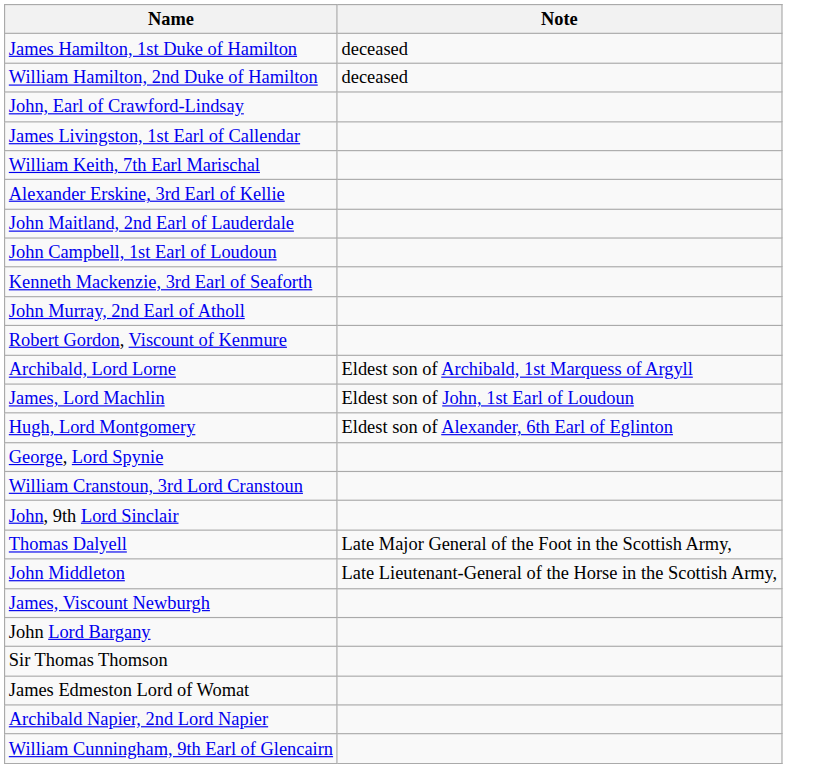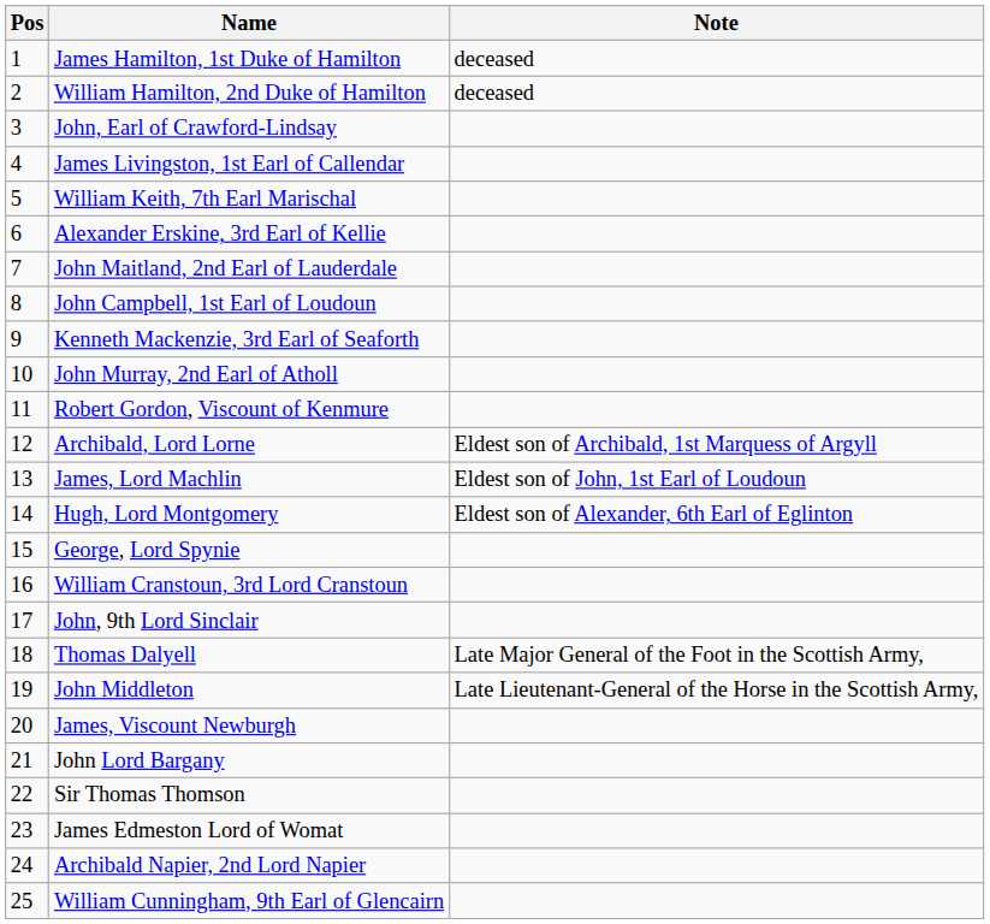 <table class="wikitable" align="center">
 <tr>
+<th>Pos</th>
 <th>Name</th>
 <th>Note</th>
 </tr>
 <tr>
+<td>1</td>
 <td><a href='#'>James Hamilton, 1st Duke of Hamilton</a></td>
 <td>deceased</td>
 </tr>
 <tr>
+<td>2</td>
 <td><a href='#'>William Hamilton, 2nd Duke of Hamilton</a></td>
 <td>deceased</td>
 </tr>
 <tr>
+<td>3</td>
 <td><a href='#'>John, Earl of Crawford-Lindsay</a></td>
 <td></td>
 </tr>
 <tr>
+<td>4</td>
 <td><a href='#'>James Livingston, 1st Earl of Callendar</a></td>
 <td></td>
 </tr>
 <tr>
+<td>5</td>
 <td><a href='#'>William Keith, 7th Earl Marischal</a></td>
 <td></td>
 </tr>
 <tr>
+<td>6</td>
 <td><a href='#'>Alexander Erskine, 3rd Earl of Kellie</a></td>
 <td></td>
 </tr>
 <tr>
+<td>7</td>
 <td><a href='#'>John Maitland, 2nd Earl of Lauderdale</a></td>
 <td></td>
 </tr>
 <tr>
+<td>8</td>
 <td><a href='#'>John Campbell, 1st Earl of Loudoun</a></td>
 <td></td>
 </tr>
 <tr>
+<td>9</td>
 <td><a href='#'>Kenneth Mackenzie, 3rd Earl of Seaforth</a></td>
 <td></td>
 </tr>
 <tr>
+<td>10</td>
 <td><a href='#'>John Murray, 2nd Earl of Atholl</a></td>
 <td></td>
 </tr>
 <tr>
+<td>11</td>
 <td><a href='#'>Robert Gordon</a>, <a href='#'>Viscount of Kenmure</a></td>
 <td></td>
 </tr>
 <tr>
+<td>12</td>
 <td><a href='#'>Archibald, Lord Lorne</a></td>
 <td>Eldest son of <a href='#'>Archibald, 1st Marquess of Argyll</a></td>
 </tr>
 <tr>
+<td>13</td>
 <td><a href='#'>James, Lord Machlin</a></td>
 <td>Eldest son of <a href='#'>John, 1st Earl of Loudoun</a></td>
 </tr>
 <tr>
+<td>14</td>
 <td><a href='#'>Hugh, Lord Montgomery</a></td>
 <td>Eldest son of <a href='#'>Alexander, 6th Earl of Eglinton</a></td>
 </tr>
 <tr>
+<td>15</td>
 <td><a href='#'>George</a>, <a href='#'>Lord Spynie</a></td>
 <td></td>
 </tr>
 <tr>
+<td>16</td>
 <td><a href='#'>William Cranstoun, 3rd Lord Cranstoun</a></td>
 <td></td>
 </tr>
 <tr>
+<td>17</td>
 <td><a href='#'>John</a>, 9th <a href='#'>Lord Sinclair</a></td>
 <td></td>
 </tr>
 <tr>
+<td>18</td>
 <td><a href='#'>Thomas Dalyell</a></td>
 <td>Late Major General of the Foot in the Scottish Army,</td>
 </tr>
 <tr>
+<td>19</td>
 <td><a href='#'>John Middleton</a></td>
 <td>Late Lieutenant-General of the Horse in the Scottish Army,</td>
 </tr>
 <tr>
+<td>20</td>
 <td><a href='#'>James, Viscount Newburgh</a></td>
 <td></td>
 </tr>
 <tr>
+<td>21</td>
 <td>John <a href='#'>Lord Bargany</a></td>
 <td></td>
 </tr>
 <tr>
+<td>22</td>
 <td>Sir Thomas Thomson</td>
 <td></td>
 </tr>
 <tr>
+<td>23</td>
 <td>James Edmeston Lord of Womat</td>
 <td></td>
 </tr>
 <tr>
+<td>24</td>
 <td><a href='#'>Archibald Napier, 2nd Lord Napier</a></td>
 <td></td>
 </tr>
 <tr>
+<td>25</td>
 <td><a href='#'>William Cunningham, 9th Earl of Glencairn</a></td>
 <td></td>
 </tr>
 </table>
